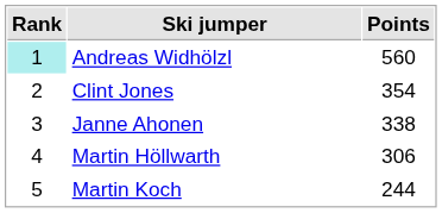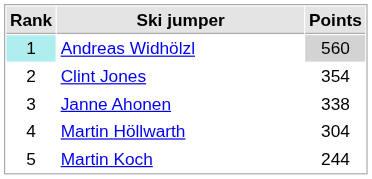 <table cellspacing="1" cellpadding="3" style="border:1px solid #aaa; font-size:90%;">
 <tr style="background:#e4e4e4;">
 <th style="border-bottom:1px solid #aaa; width:10px;">Rank</th>
 <th style="border-bottom:1px solid #aaa; width:200px;">Ski jumper</th>
 <th style="border-bottom:1px solid #aaa; width:20px;">Points</th>
 </tr>
 <tr>
 <td style="background: paleturquoise; text-align:center;">1</td>
 <td> <a href='#'>Andreas Widhölzl</a></td>
-<td align=center>560</td>
+<td align=center style="background: lightgrey;">560</td>
 </tr>
 <tr>
 <td style="text-align:center;">2</td>
 <td> <a href='#'>Clint Jones</a></td>
 <td align=center>354</td>
 </tr>
 <tr>
 <td style="text-align:center;">3</td>
 <td> <a href='#'>Janne Ahonen</a></td>
 <td align=center>338</td>
 </tr>
 <tr>
 <td style="text-align:center;">4</td>
 <td> <a href='#'>Martin Höllwarth</a></td>
-<td align=center>306</td>
+<td align=center>304</td>
 </tr>
 <tr>
 <td style="text-align:center;">5</td>
 <td> <a href='#'>Martin Koch</a></td>
 <td align=center>244</td>
 </tr>
 </table>
